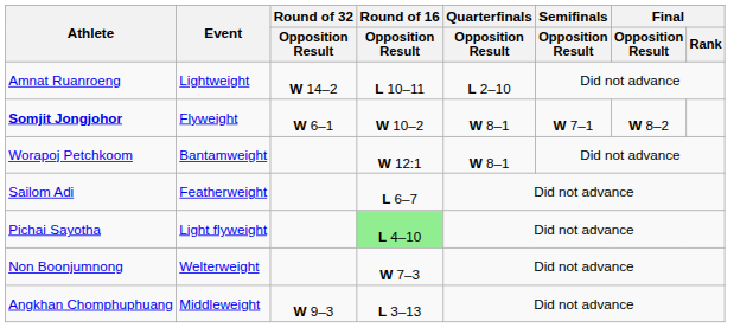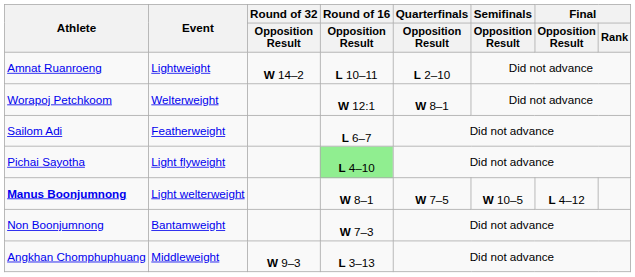 <table class="wikitable" style="font-size:90%">
 <tr>
 <th rowspan="2">Athlete</th>
 <th rowspan="2">Event</th>
 <th>Round of 32</th>
 <th>Round of 16</th>
 <th>Quarterfinals</th>
 <th>Semifinals</th>
 <th colspan=2>Final</th>
 </tr>
 <tr style="font-size:95%">
 <th>Opposition<br>Result</th>
 <th>Opposition<br>Result</th>
 <th>Opposition<br>Result</th>
 <th>Opposition<br>Result</th>
 <th>Opposition<br>Result</th>
 <th>Rank</th>
 </tr>
 <tr align=center>
 <td align=left><a href='#'>Amnat Ruanroeng</a></td>
 <td align=left><a href='#'>Lightweight</a></td>
 <td><br><strong>W</strong> 14–2</td>
 <td><br><strong>L</strong> 10–11</td>
 <td><br><strong>L</strong> 2–10</td>
 <td colspan=3>Did not advance</td>
 </tr>
 <tr align=center>
-<td align=left><strong><a href='#'>Somjit Jongjohor</a></strong></td>
-<td align=left><a href='#'>Flyweight</a></td>
-<td><br><strong>W</strong> 6–1</td>
-<td><br><strong>W</strong> 10–2</td>
-<td><br><strong>W</strong> 8–1</td>
-<td><br><strong>W</strong> 7–1</td>
-<td><br><strong>W</strong> 8–2</td>
-<td></td>
-</tr>
-<tr align=center>
 <td align=left><a href='#'>Worapoj Petchkoom</a></td>
-<td align=left><a href='#'>Bantamweight</a></td>
+<td align=left><a href='#'>Welterweight</a></td>
 <td></td>
 <td><br><strong>W</strong> 12:1</td>
 <td><br><strong>W</strong> 8–1</td>
 <td colspan=3>Did not advance</td>
 </tr>
 <tr align=center>
 <td align=left><a href='#'>Sailom Adi</a></td>
 <td align=left><a href='#'>Featherweight</a></td>
 <td></td>
 <td><br><strong>L</strong> 6–7</td>
 <td colspan=4>Did not advance</td>
 </tr>
 <tr align=center>
 <td align=left><a href='#'>Pichai Sayotha</a></td>
 <td align=left><a href='#'>Light flyweight</a></td>
 <td></td>
 <td style="background: lightgreen;"><br><strong>L</strong> 4–10</td>
 <td colspan=4>Did not advance</td>
 </tr>
 <tr align=center>
+<td align=left><strong><a href='#'>Manus Boonjumnong</a></strong></td>
+<td align=left><a href='#'>Light welterweight</a></td>
+<td></td>
+<td><br><strong>W</strong> 8–1</td>
+<td><br><strong>W</strong> 7–5</td>
+<td><br><strong>W</strong> 10–5</td>
+<td><br><strong>L</strong> 4–12</td>
+<td></td>
+</tr>
+<tr align=center>
 <td align=left><a href='#'>Non Boonjumnong</a></td>
-<td align=left><a href='#'>Welterweight</a></td>
+<td align=left><a href='#'>Bantamweight</a></td>
 <td></td>
 <td><br><strong>W</strong> 7–3</td>
 <td colspan=4>Did not advance</td>
 </tr>
 <tr align=center>
 <td align=left><a href='#'>Angkhan Chomphuphuang</a></td>
 <td align=left><a href='#'>Middleweight</a></td>
 <td><br><strong>W</strong> 9–3</td>
 <td><br><strong>L</strong> 3–13</td>
 <td colspan=4>Did not advance</td>
 </tr>
 </table>
